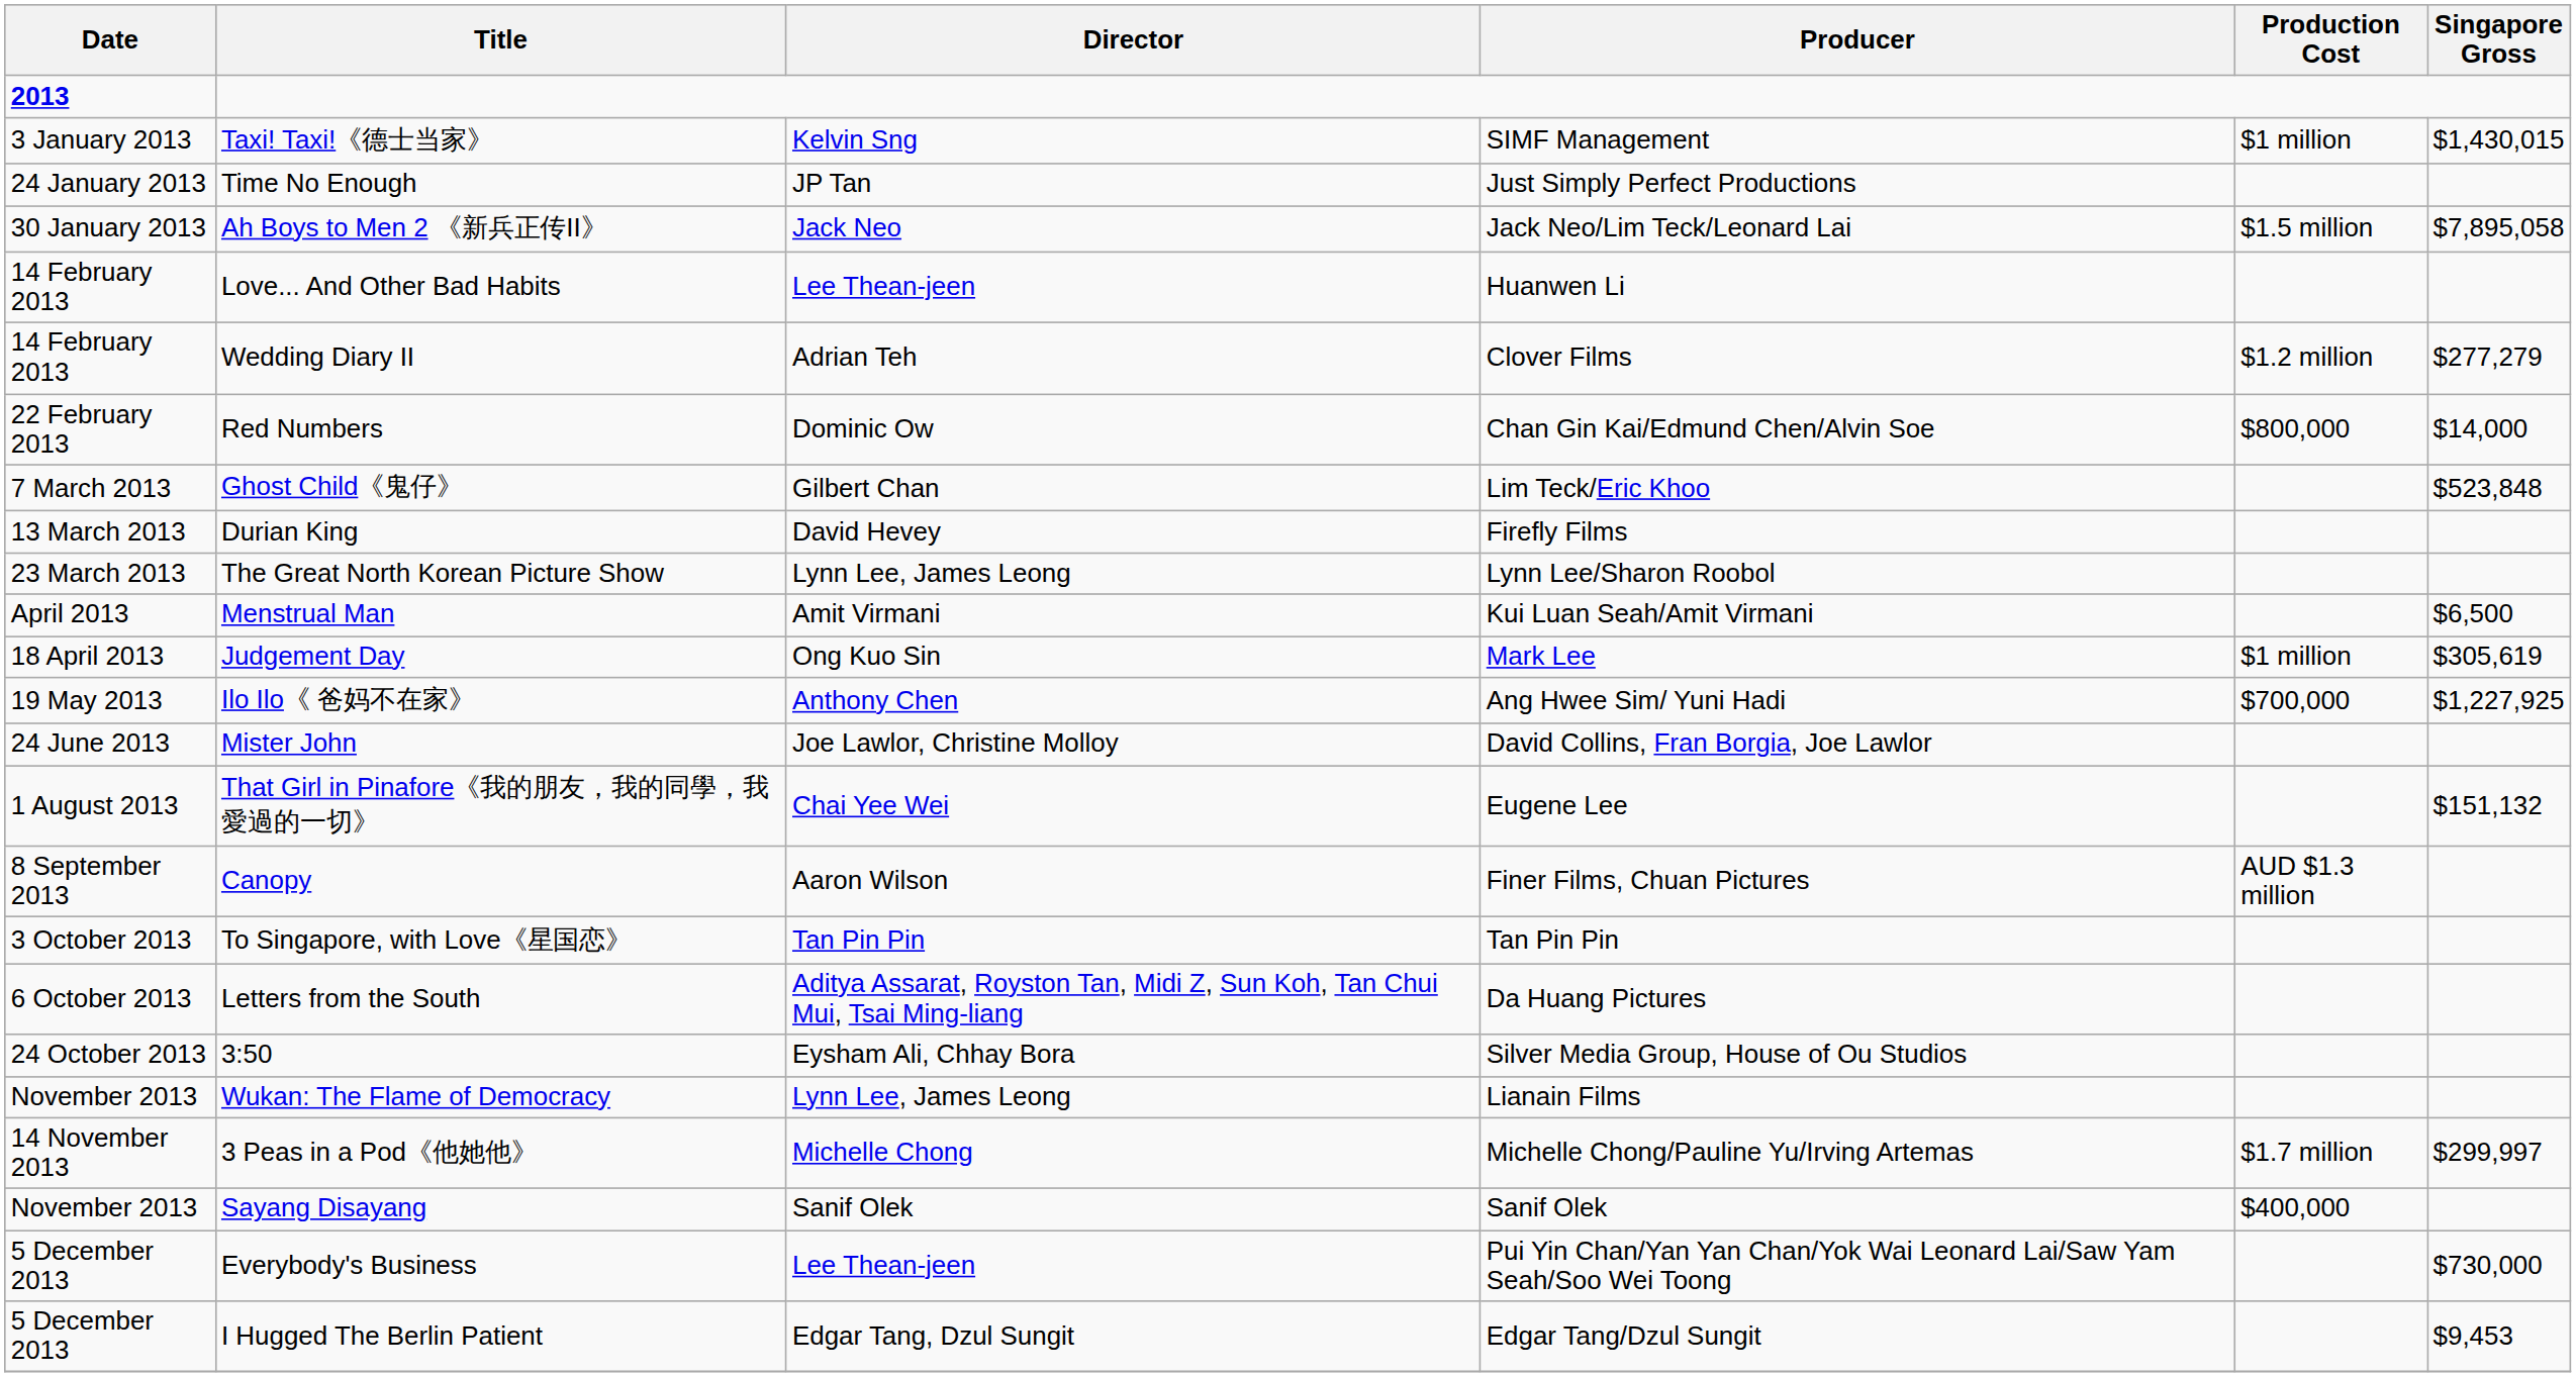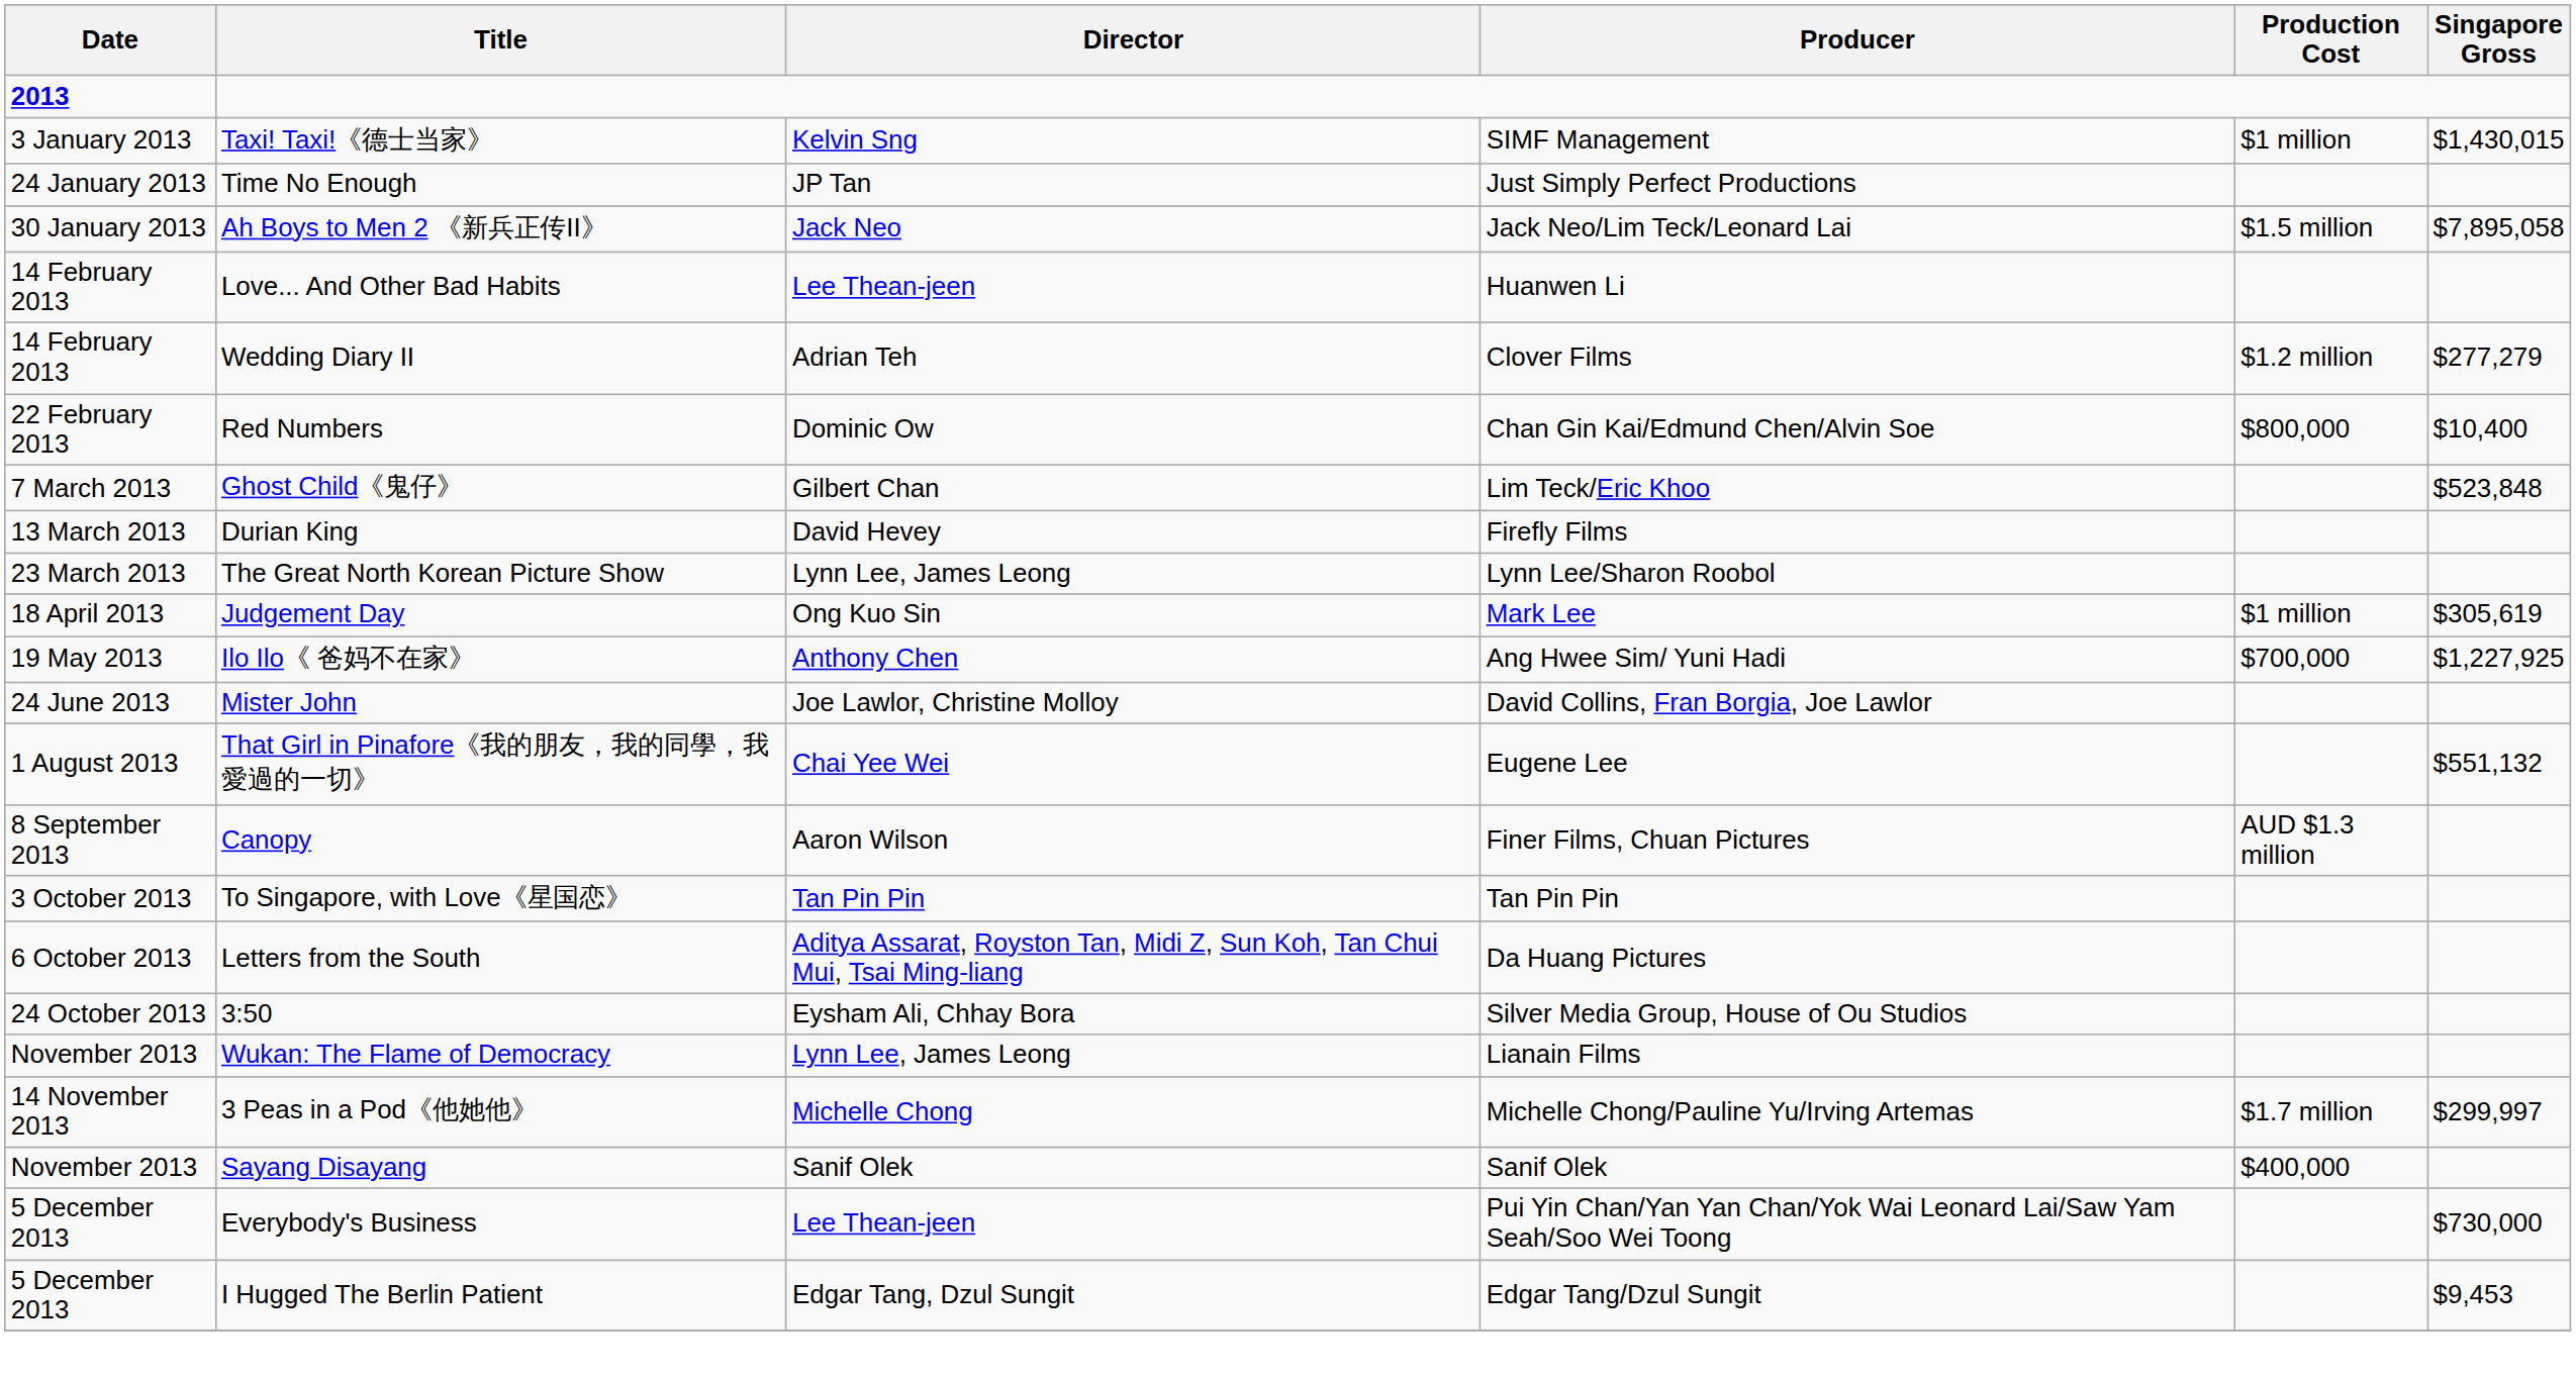 <table class="wikitable sortable">
 <tr>
 <th>Date</th>
 <th>Title</th>
 <th>Director</th>
 <th>Producer</th>
 <th>Production<br> Cost</th>
 <th>Singapore<br> Gross</th>
 </tr>
 <tr>
 <td><strong><a href='#'>2013</a></strong></td>
 </tr>
 <tr>
 <td>3 January 2013</td>
 <td><a href='#'>Taxi! Taxi!</a>《德士当家》</td>
 <td><a href='#'>Kelvin Sng</a></td>
 <td>SIMF Management</td>
 <td>$1 million</td>
 <td>$1,430,015</td>
 </tr>
 <tr>
 <td>24 January 2013</td>
 <td>Time No Enough</td>
 <td>JP Tan</td>
 <td>Just Simply Perfect Productions</td>
 <td></td>
 <td></td>
 </tr>
 <tr>
 <td>30 January 2013</td>
 <td><a href='#'>Ah Boys to Men 2</a> 《新兵正传II》</td>
 <td><a href='#'>Jack Neo</a></td>
 <td>Jack Neo/Lim Teck/Leonard Lai</td>
 <td>$1.5 million</td>
 <td>$7,895,058</td>
 </tr>
 <tr>
 <td>14 February 2013</td>
 <td>Love... And Other Bad Habits</td>
 <td><a href='#'>Lee Thean-jeen</a></td>
 <td>Huanwen Li</td>
 <td></td>
 <td></td>
 </tr>
 <tr>
 <td>14 February 2013</td>
 <td>Wedding Diary II</td>
 <td>Adrian Teh</td>
 <td>Clover Films</td>
 <td>$1.2 million</td>
 <td>$277,279</td>
 </tr>
 <tr>
 <td>22 February 2013</td>
 <td>Red Numbers</td>
 <td>Dominic Ow</td>
 <td>Chan Gin Kai/Edmund Chen/Alvin Soe</td>
 <td>$800,000</td>
-<td>$14,000</td>
+<td>$10,400</td>
 </tr>
 <tr>
 <td>7 March 2013</td>
 <td><a href='#'>Ghost Child</a>《鬼仔》</td>
 <td>Gilbert Chan</td>
 <td>Lim Teck/<a href='#'>Eric Khoo</a></td>
 <td></td>
 <td>$523,848</td>
 </tr>
 <tr>
 <td>13 March 2013</td>
 <td>Durian King</td>
 <td>David Hevey</td>
 <td>Firefly Films</td>
 <td></td>
 <td></td>
 </tr>
 <tr>
 <td>23 March 2013</td>
 <td>The Great North Korean Picture Show</td>
 <td>Lynn Lee, James Leong</td>
 <td>Lynn Lee/Sharon Roobol</td>
 <td></td>
 <td></td>
-</tr>
-<tr>
-<td>April 2013</td>
-<td><a href='#'>Menstrual Man</a></td>
-<td>Amit Virmani</td>
-<td>Kui Luan Seah/Amit Virmani</td>
-<td></td>
-<td>$6,500</td>
 </tr>
 <tr>
 <td>18 April 2013</td>
 <td><a href='#'>Judgement Day</a></td>
 <td>Ong Kuo Sin</td>
 <td><a href='#'>Mark Lee</a></td>
 <td>$1 million</td>
 <td>$305,619</td>
 </tr>
 <tr>
 <td>19 May 2013</td>
 <td><a href='#'>Ilo Ilo</a>《 爸妈不在家》</td>
 <td><a href='#'>Anthony Chen</a></td>
 <td>Ang Hwee Sim/ Yuni Hadi</td>
 <td>$700,000</td>
 <td>$1,227,925</td>
 </tr>
 <tr>
 <td>24 June 2013</td>
 <td><a href='#'>Mister John</a></td>
 <td>Joe Lawlor, Christine Molloy</td>
 <td>David Collins, <a href='#'>Fran Borgia</a>, Joe Lawlor</td>
 <td></td>
 <td></td>
 </tr>
 <tr>
 <td>1 August 2013</td>
 <td><a href='#'>That Girl in Pinafore</a>《我的朋友，我的同學，我愛過的一切》</td>
 <td><a href='#'>Chai Yee Wei</a></td>
 <td>Eugene Lee</td>
 <td></td>
-<td>$151,132</td>
+<td>$551,132</td>
 </tr>
 <tr>
 <td>8 September 2013</td>
 <td><a href='#'>Canopy</a></td>
 <td>Aaron Wilson</td>
 <td>Finer Films, Chuan Pictures</td>
 <td>AUD $1.3 million</td>
 <td></td>
 </tr>
 <tr>
 <td>3 October 2013</td>
 <td>To Singapore, with Love《星国恋》</td>
 <td><a href='#'>Tan Pin Pin</a></td>
 <td>Tan Pin Pin</td>
 <td></td>
 <td></td>
 </tr>
 <tr>
 <td>6 October 2013</td>
 <td>Letters from the South</td>
 <td><a href='#'>Aditya Assarat</a>, <a href='#'>Royston Tan</a>, <a href='#'>Midi Z</a>, <a href='#'>Sun Koh</a>, <a href='#'>Tan Chui Mui</a>, <a href='#'>Tsai Ming-liang</a></td>
 <td>Da Huang Pictures</td>
 <td></td>
 <td></td>
 </tr>
 <tr>
 <td>24 October 2013</td>
 <td>3:50</td>
 <td>Eysham Ali, Chhay Bora</td>
 <td>Silver Media Group, House of Ou Studios</td>
 <td></td>
 <td></td>
 </tr>
 <tr>
 <td>November 2013</td>
 <td><a href='#'>Wukan: The Flame of Democracy</a></td>
 <td><a href='#'>Lynn Lee</a>, James Leong</td>
 <td>Lianain Films</td>
 <td></td>
 <td></td>
 </tr>
 <tr>
 <td>14 November 2013</td>
 <td>3 Peas in a Pod《他她他》</td>
 <td><a href='#'>Michelle Chong</a></td>
 <td>Michelle Chong/Pauline Yu/Irving Artemas</td>
 <td>$1.7 million</td>
 <td>$299,997</td>
 </tr>
 <tr>
 <td>November 2013</td>
 <td><a href='#'>Sayang Disayang</a></td>
 <td>Sanif Olek</td>
 <td>Sanif Olek</td>
 <td>$400,000</td>
 <td></td>
 </tr>
 <tr>
 <td>5 December 2013</td>
 <td>Everybody's Business</td>
 <td><a href='#'>Lee Thean-jeen</a></td>
 <td>Pui Yin Chan/Yan Yan Chan/Yok Wai Leonard Lai/Saw Yam Seah/Soo Wei Toong</td>
 <td></td>
 <td>$730,000</td>
 </tr>
 <tr>
 <td>5 December 2013</td>
 <td>I Hugged The Berlin Patient</td>
 <td>Edgar Tang, Dzul Sungit</td>
 <td>Edgar Tang/Dzul Sungit</td>
 <td></td>
 <td>$9,453</td>
 </tr>
 <tr>
 </tr>
 </table>
